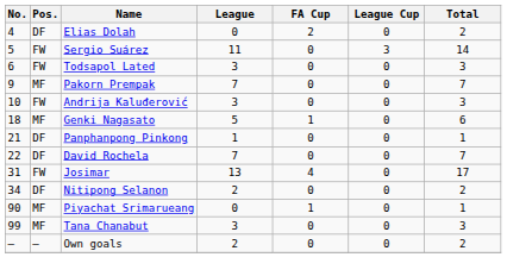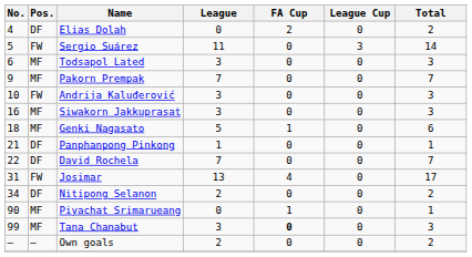 <table class="wikitable" style="text-align:center">
 <tr>
 <th rowspan="1" valign="bottom">No.</th>
 <th rowspan="1" valign="bottom">Pos.</th>
 <th rowspan="1" valign="bottom">Name</th>
 <th rowspan="1" width="85">League</th>
 <th rowspan="1" width="85">FA Cup</th>
 <th rowspan="1" width="85">League Cup</th>
 <th rowspan="1" width="85">Total</th>
 </tr>
 <tr>
 <td align="left">4</td>
 <td align="left">DF</td>
 <td align="left"> <a href='#'>Elias Dolah</a></td>
 <td>0</td>
 <td>2</td>
 <td>0</td>
 <td>2</td>
 </tr>
 <tr>
 <td align="left">5</td>
 <td align="left">FW</td>
 <td align="left"> <a href='#'>Sergio Suárez</a></td>
 <td>11</td>
 <td>0</td>
 <td>3</td>
 <td>14</td>
 </tr>
 <tr>
 <td align="left">6</td>
-<td align="left">FW</td>
+<td align="left">MF</td>
 <td align="left"> <a href='#'>Todsapol Lated</a></td>
 <td>3</td>
 <td>0</td>
 <td>0</td>
 <td>3</td>
 </tr>
 <tr>
 <td align="left">9</td>
 <td align="left">MF</td>
 <td align="left"> <a href='#'>Pakorn Prempak</a></td>
 <td>7</td>
 <td>0</td>
 <td>0</td>
 <td>7</td>
 </tr>
 <tr>
 <td align="left">10</td>
 <td align="left">FW</td>
 <td align="left"> <a href='#'>Andrija Kaluđerović</a></td>
+<td>3</td>
+<td>0</td>
+<td>0</td>
+<td>3</td>
+</tr>
+<tr>
+<td align="left">16</td>
+<td align="left">MF</td>
+<td align="left"> <a href='#'>Siwakorn Jakkuprasat</a></td>
 <td>3</td>
 <td>0</td>
 <td>0</td>
 <td>3</td>
 </tr>
 <tr>
 <td align="left">18</td>
 <td align="left">MF</td>
 <td align="left"> <a href='#'>Genki Nagasato</a></td>
 <td>5</td>
 <td>1</td>
 <td>0</td>
 <td>6</td>
 </tr>
 <tr>
 <td align="left">21</td>
 <td align="left">DF</td>
 <td align="left"> <a href='#'>Panphanpong Pinkong</a></td>
 <td>1</td>
 <td>0</td>
 <td>0</td>
 <td>1</td>
 </tr>
 <tr>
 <td align="left">22</td>
 <td align="left">DF</td>
 <td align="left"> <a href='#'>David Rochela</a></td>
 <td>7</td>
 <td>0</td>
 <td>0</td>
 <td>7</td>
 </tr>
 <tr>
 <td align="left">31</td>
 <td align="left">FW</td>
 <td align="left"> <a href='#'>Josimar</a></td>
 <td>13</td>
 <td>4</td>
 <td>0</td>
 <td>17</td>
 </tr>
 <tr>
 <td align="left">34</td>
 <td align="left">DF</td>
 <td align="left"> <a href='#'>Nitipong Selanon</a></td>
 <td>2</td>
 <td>0</td>
 <td>0</td>
 <td>2</td>
 </tr>
 <tr>
 <td align="left">90</td>
 <td align="left">MF</td>
 <td align="left"> <a href='#'>Piyachat Srimarueang</a></td>
 <td>0</td>
 <td>1</td>
 <td>0</td>
 <td>1</td>
 </tr>
 <tr>
 <td align="left">99</td>
 <td align="left">MF</td>
 <td align="left"> <a href='#'>Tana Chanabut</a></td>
 <td>3</td>
-<td>0</td>
+<td><strong>0</strong></td>
 <td>0</td>
 <td>3</td>
 </tr>
 <tr>
 <td align="left">—</td>
 <td align="left">—</td>
 <td align="left">Own goals</td>
 <td>2</td>
 <td>0</td>
 <td>0</td>
 <td>2</td>
 </tr>
 <tr>
 </tr>
 </table>
